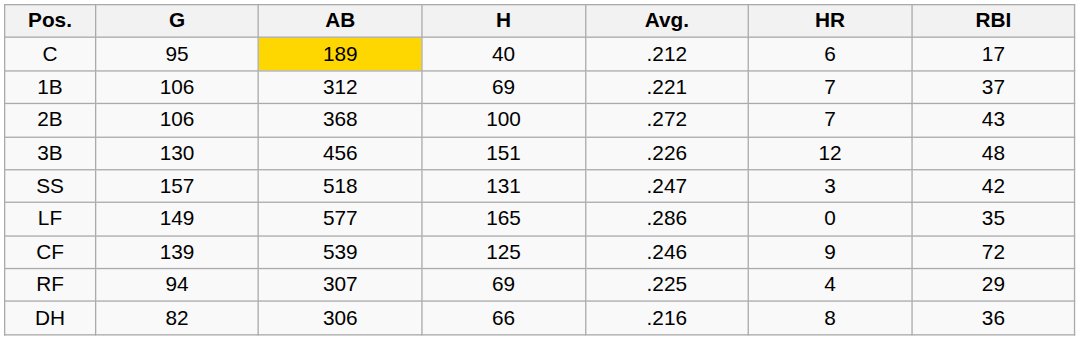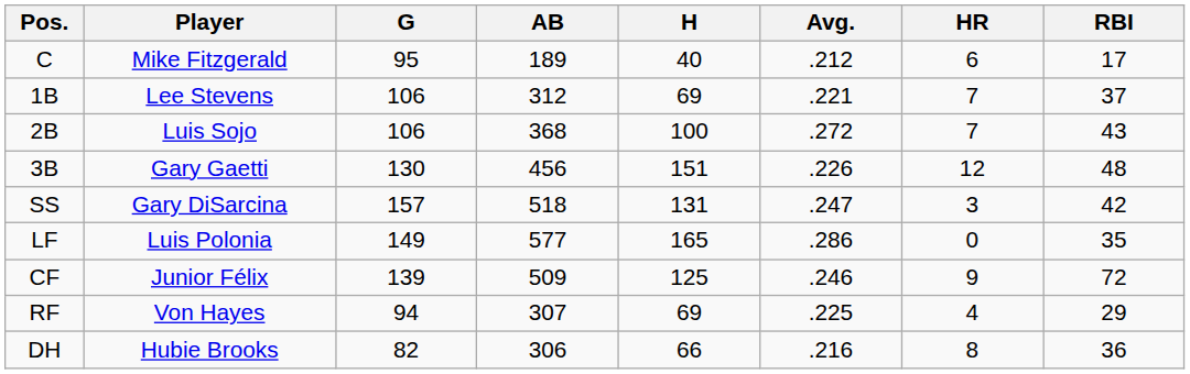 <table class="wikitable sortable">
 <tr>
 <th bgcolor="#DDDDFF" width="5%">Pos.</th>
+<th bgcolor="#DDDDFF" width="16%">Player</th>
 <th bgcolor="#DDDDFF" width="9%">G</th>
 <th bgcolor="#DDDDFF" width="9%">AB</th>
 <th bgcolor="#DDDDFF" width="9%">H</th>
 <th bgcolor="#DDDDFF" width="9%">Avg.</th>
 <th bgcolor="#DDDDFF" width="9%">HR</th>
 <th bgcolor="#DDDDFF" width="9%">RBI</th>
 </tr>
 <tr align="center">
 <td>C</td>
+<td><a href='#'>Mike Fitzgerald</a></td>
 <td>95</td>
-<td style="background: gold;">189</td>
+<td>189</td>
 <td>40</td>
 <td>.212</td>
 <td>6</td>
 <td>17</td>
 </tr>
 <tr align="center">
 <td>1B</td>
+<td><a href='#'>Lee Stevens</a></td>
 <td>106</td>
 <td>312</td>
 <td>69</td>
 <td>.221</td>
 <td>7</td>
 <td>37</td>
 </tr>
 <tr align="center">
 <td>2B</td>
+<td><a href='#'>Luis Sojo</a></td>
 <td>106</td>
 <td>368</td>
 <td>100</td>
 <td>.272</td>
 <td>7</td>
 <td>43</td>
 </tr>
 <tr align="center">
 <td>3B</td>
+<td><a href='#'>Gary Gaetti</a></td>
 <td>130</td>
 <td>456</td>
 <td>151</td>
 <td>.226</td>
 <td>12</td>
 <td>48</td>
 </tr>
 <tr align="center">
 <td>SS</td>
+<td><a href='#'>Gary DiSarcina</a></td>
 <td>157</td>
 <td>518</td>
 <td>131</td>
 <td>.247</td>
 <td>3</td>
 <td>42</td>
 </tr>
 <tr align="center">
 <td>LF</td>
+<td><a href='#'>Luis Polonia</a></td>
 <td>149</td>
 <td>577</td>
 <td>165</td>
 <td>.286</td>
 <td>0</td>
 <td>35</td>
 </tr>
 <tr align="center">
 <td>CF</td>
+<td><a href='#'>Junior Félix</a></td>
 <td>139</td>
-<td>539</td>
+<td>509</td>
 <td>125</td>
 <td>.246</td>
 <td>9</td>
 <td>72</td>
 </tr>
 <tr align="center">
 <td>RF</td>
+<td><a href='#'>Von Hayes</a></td>
 <td>94</td>
 <td>307</td>
 <td>69</td>
 <td>.225</td>
 <td>4</td>
 <td>29</td>
 </tr>
 <tr align="center">
 <td>DH</td>
+<td><a href='#'>Hubie Brooks</a></td>
 <td>82</td>
 <td>306</td>
 <td>66</td>
 <td>.216</td>
 <td>8</td>
 <td>36</td>
 </tr>
 </table>
